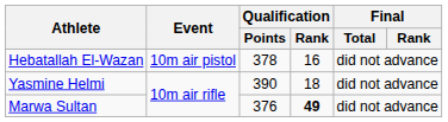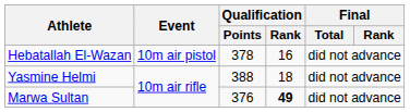 <table class="wikitable" style="font-size:90%">
 <tr>
 <th rowspan="2">Athlete</th>
 <th rowspan="2">Event</th>
 <th colspan=2>Qualification</th>
 <th colspan=2>Final</th>
 </tr>
 <tr style="font-size:95%">
 <th>Points</th>
 <th>Rank</th>
 <th>Total</th>
 <th>Rank</th>
 </tr>
 <tr>
 <td align=left><a href='#'>Hebatallah El-Wazan</a></td>
 <td align=left><a href='#'>10m air pistol</a></td>
 <td align=center>378</td>
 <td align=center>16</td>
 <td align=center colspan=2>did not advance</td>
 </tr>
 <tr>
 <td align=left><a href='#'>Yasmine Helmi</a></td>
 <td align=left rowspan=2><a href='#'>10m air rifle</a></td>
-<td align=center>390</td>
+<td align=center>388</td>
 <td align=center>18</td>
 <td align=center colspan=2>did not advance</td>
 </tr>
 <tr>
 <td align=left><a href='#'>Marwa Sultan</a></td>
 <td align=center>376</td>
 <td align=center><strong>49</strong></td>
 <td align=center colspan=2>did not advance</td>
 </tr>
 </table>
